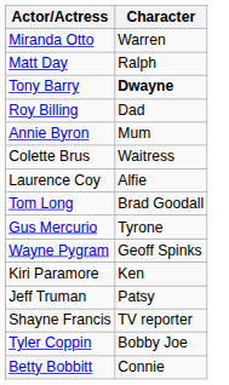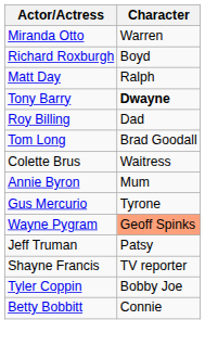 <table class="wikitable">
 <tr>
 <th>Actor/Actress</th>
 <th>Character</th>
 </tr>
 <tr>
 <td><a href='#'>Miranda Otto</a></td>
 <td>Warren</td>
+</tr>
+<tr>
+<td><a href='#'>Richard Roxburgh</a></td>
+<td>Boyd</td>
 </tr>
 <tr>
 <td><a href='#'>Matt Day</a></td>
 <td>Ralph</td>
 </tr>
 <tr>
 <td><a href='#'>Tony Barry</a></td>
 <td><strong>Dwayne</strong></td>
 </tr>
 <tr>
 <td><a href='#'>Roy Billing</a></td>
 <td>Dad</td>
 </tr>
 <tr>
-<td><a href='#'>Annie Byron</a></td>
-<td>Mum</td>
+<td><a href='#'>Tom Long</a></td>
+<td>Brad Goodall</td>
 </tr>
 <tr>
 <td>Colette Brus</td>
 <td>Waitress</td>
 </tr>
 <tr>
-<td>Laurence Coy</td>
-<td>Alfie</td>
-</tr>
-<tr>
-<td><a href='#'>Tom Long</a></td>
-<td>Brad Goodall</td>
+<td><a href='#'>Annie Byron</a></td>
+<td>Mum</td>
 </tr>
 <tr>
 <td><a href='#'>Gus Mercurio</a></td>
 <td>Tyrone</td>
 </tr>
 <tr>
 <td><a href='#'>Wayne Pygram</a></td>
-<td>Geoff Spinks</td>
-</tr>
-<tr>
-<td>Kiri Paramore</td>
-<td>Ken</td>
+<td style="background: lightsalmon;">Geoff Spinks</td>
 </tr>
 <tr>
 <td>Jeff Truman</td>
 <td>Patsy</td>
 </tr>
 <tr>
 <td>Shayne Francis</td>
 <td>TV reporter</td>
 </tr>
 <tr>
 <td><a href='#'>Tyler Coppin</a></td>
 <td>Bobby Joe</td>
 </tr>
 <tr>
 <td><a href='#'>Betty Bobbitt</a></td>
 <td>Connie</td>
 </tr>
 </table>
